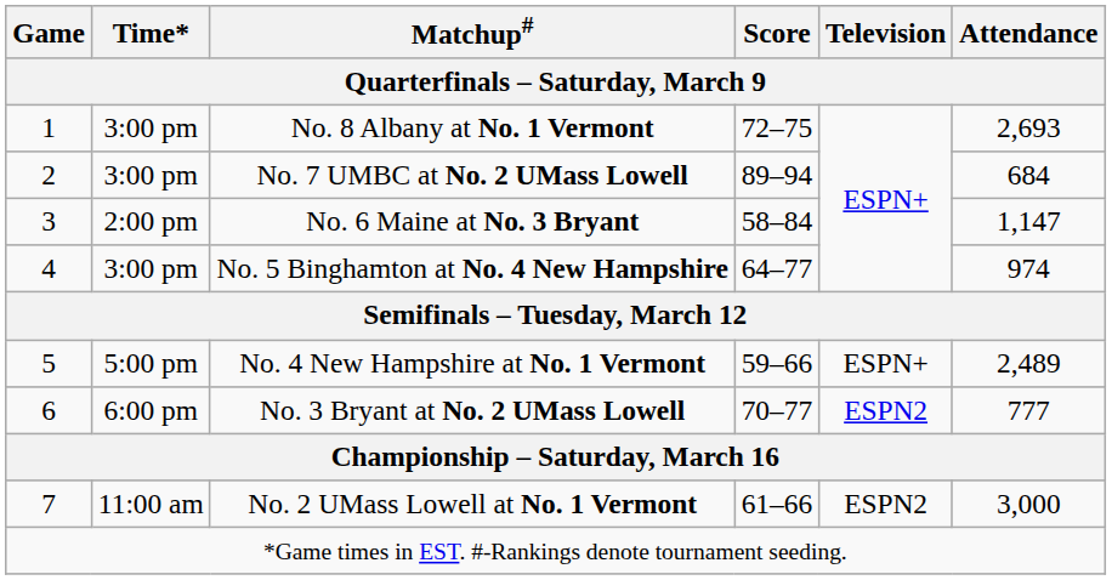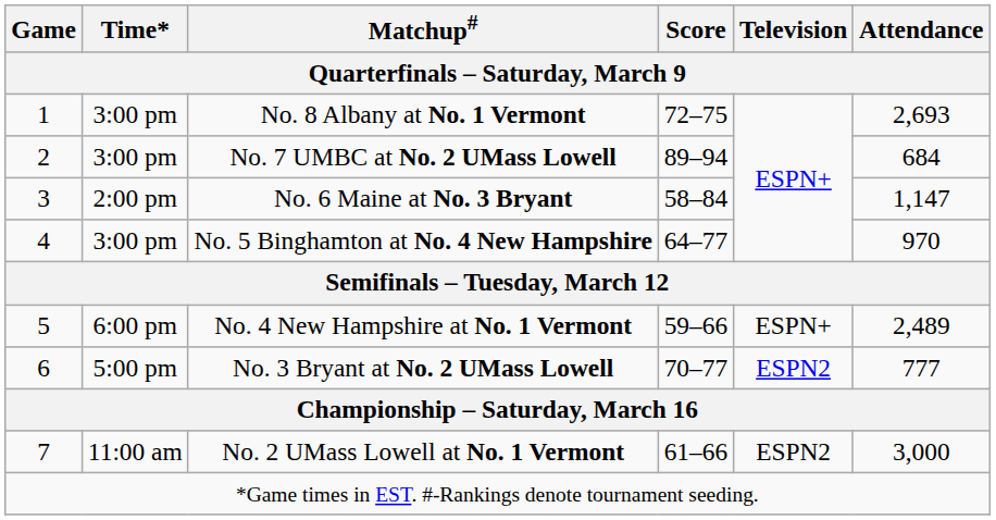 <table class="wikitable" style="font-size: 95%;text-align:center">
 <tr>
 <th>Game</th>
 <th>Time*</th>
 <th>Matchup<sup>#</sup></th>
 <th>Score</th>
 <th>Television</th>
 <th>Attendance</th>
 </tr>
 <tr>
 <th colspan="6">Quarterfinals – Saturday, March 9</th>
 </tr>
 <tr>
 <td>1</td>
 <td>3:00 pm</td>
 <td>No. 8 Albany at <strong>No. 1 Vermont</strong></td>
 <td>72–75</td>
 <td rowspan="4"><a href='#'>ESPN+</a></td>
 <td>2,693</td>
 </tr>
 <tr>
 <td>2</td>
 <td>3:00 pm</td>
 <td>No. 7 UMBC at <strong>No. 2 UMass Lowell</strong></td>
 <td>89–94 </td>
 <td>684</td>
 </tr>
 <tr>
 <td>3</td>
 <td>2:00 pm</td>
 <td>No. 6 Maine at <strong>No. 3 Bryant</strong></td>
 <td>58–84</td>
 <td>1,147</td>
 </tr>
 <tr>
 <td>4</td>
 <td>3:00 pm</td>
 <td>No. 5 Binghamton at <strong>No. 4 New Hampshire</strong></td>
 <td>64–77</td>
-<td>974</td>
+<td>970</td>
 </tr>
 <tr>
 <th colspan="6">Semifinals – Tuesday, March 12</th>
 </tr>
 <tr>
 <td>5</td>
-<td>5:00 pm</td>
+<td>6:00 pm</td>
 <td>No. 4 New Hampshire at <strong>No. 1 Vermont</strong></td>
 <td>59–66</td>
 <td rowspan="1">ESPN+</td>
 <td>2,489</td>
 </tr>
 <tr>
 <td>6</td>
-<td>6:00 pm</td>
+<td>5:00 pm</td>
 <td>No. 3 Bryant at <strong>No. 2 UMass Lowell</strong></td>
 <td>70–77</td>
 <td rowspan="1"><a href='#'>ESPN2</a></td>
 <td>777</td>
 </tr>
 <tr>
 <th colspan="6">Championship – Saturday, March 16</th>
 </tr>
 <tr>
 <td>7</td>
 <td>11:00 am</td>
 <td>No. 2 UMass Lowell at <strong>No. 1 Vermont</strong></td>
 <td>61–66</td>
 <td rowspan="1">ESPN2</td>
 <td>3,000</td>
 </tr>
 <tr>
 <td colspan="6"><small>*Game times in <a href='#'>EST</a>. #-Rankings denote tournament seeding.</small></td>
 </tr>
 </table>
